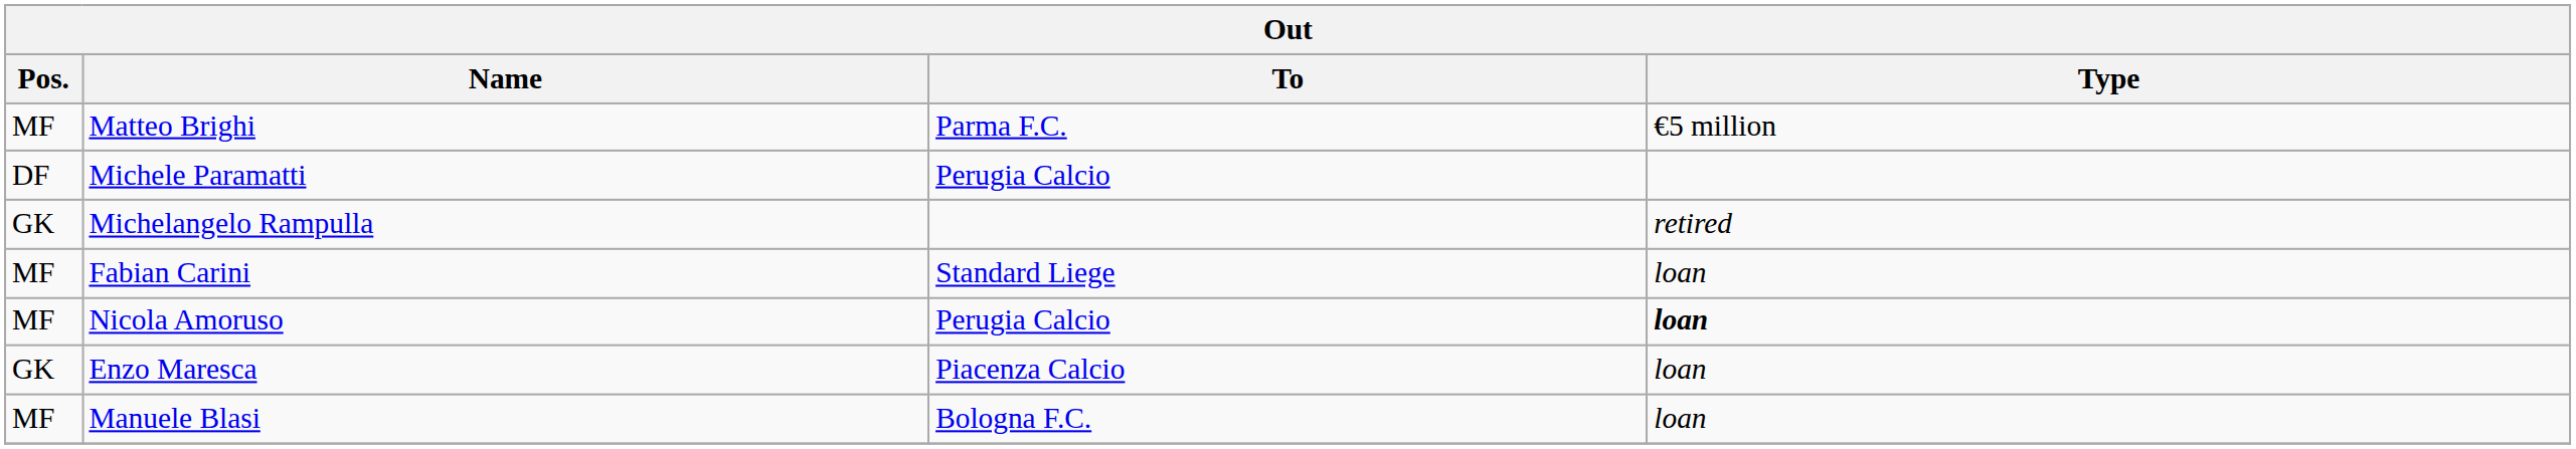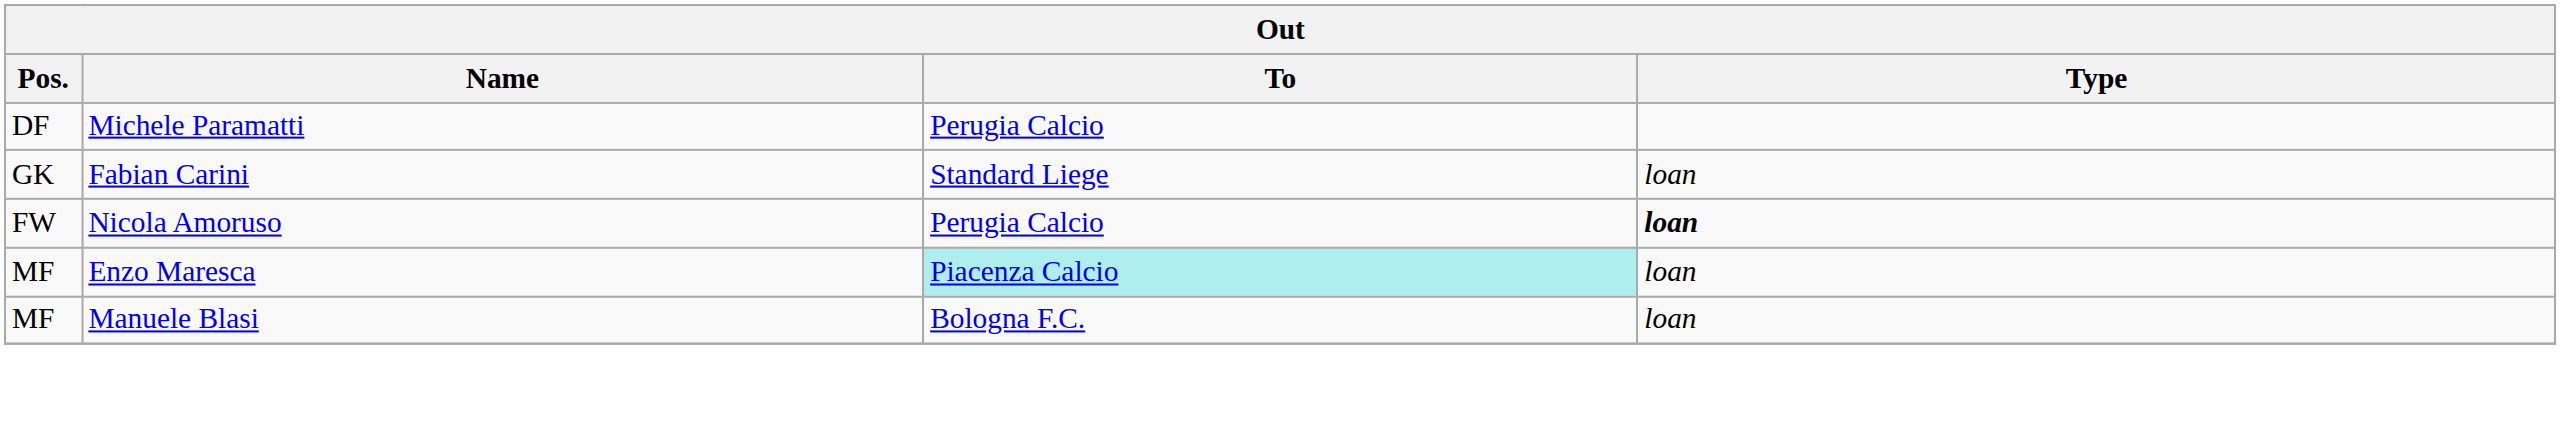 <table class="wikitable" style="font-size:90%;width:99%;">
 <tr>
 <th colspan="4">Out</th>
 </tr>
 <tr>
 <th width=3%>Pos.</th>
 <th width=33%>Name</th>
 <th width=28%>To</th>
 <th width=36%>Type</th>
 </tr>
 <tr>
-<td>MF</td>
-<td><a href='#'>Matteo Brighi</a></td>
-<td><a href='#'>Parma F.C.</a></td>
-<td>€5 million</td>
-</tr>
-<tr>
 <td>DF</td>
 <td><a href='#'>Michele Paramatti</a></td>
 <td><a href='#'>Perugia Calcio</a></td>
 <td></td>
 </tr>
 <tr>
 <td>GK</td>
-<td><a href='#'>Michelangelo Rampulla</a></td>
-<td></td>
-<td><em>retired</em></td>
-</tr>
-<tr>
-<td>MF</td>
 <td><a href='#'>Fabian Carini</a></td>
 <td><a href='#'>Standard Liege</a></td>
 <td><em>loan</em></td>
 </tr>
 <tr>
-<td>MF</td>
+<td>FW</td>
 <td><a href='#'>Nicola Amoruso</a></td>
 <td><a href='#'>Perugia Calcio</a></td>
 <td><strong><em>loan</em></strong></td>
 </tr>
 <tr>
-<td>GK</td>
+<td>MF</td>
 <td><a href='#'>Enzo Maresca</a></td>
-<td><a href='#'>Piacenza Calcio</a></td>
+<td style="background: paleturquoise;"><a href='#'>Piacenza Calcio</a></td>
 <td><em>loan</em></td>
 </tr>
 <tr>
 <td>MF</td>
 <td><a href='#'>Manuele Blasi</a></td>
 <td><a href='#'>Bologna F.C.</a></td>
 <td><em>loan</em></td>
 </tr>
 <tr>
 </tr>
 </table>
